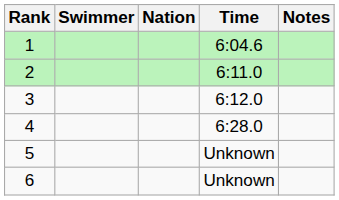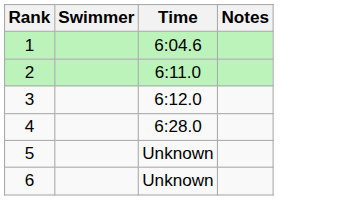 <table class="wikitable sortable" style="text-align:center">
 <tr>
 <th>Rank</th>
 <th>Swimmer</th>
-<th>Nation</th>
 <th>Time</th>
 <th>Notes</th>
 </tr>
 <tr style="background:#bbf3bb;">
 <td>1</td>
-<td align=left></td>
 <td align=left></td>
 <td>6:04.6</td>
 <td></td>
 </tr>
 <tr style="background:#bbf3bb;">
 <td>2</td>
 <td align=left></td>
-<td align=left></td>
 <td>6:11.0</td>
 <td></td>
 </tr>
 <tr>
 <td>3</td>
-<td align=left></td>
 <td align=left></td>
 <td>6:12.0</td>
 <td></td>
 </tr>
 <tr>
 <td>4</td>
 <td align=left></td>
-<td align=left></td>
 <td>6:28.0</td>
 <td></td>
 </tr>
 <tr>
 <td>5</td>
-<td align=left></td>
 <td align=left></td>
 <td>Unknown</td>
 <td></td>
 </tr>
 <tr>
 <td>6</td>
 <td align=left></td>
-<td align=left></td>
 <td>Unknown</td>
 <td></td>
 </tr>
 </table>
